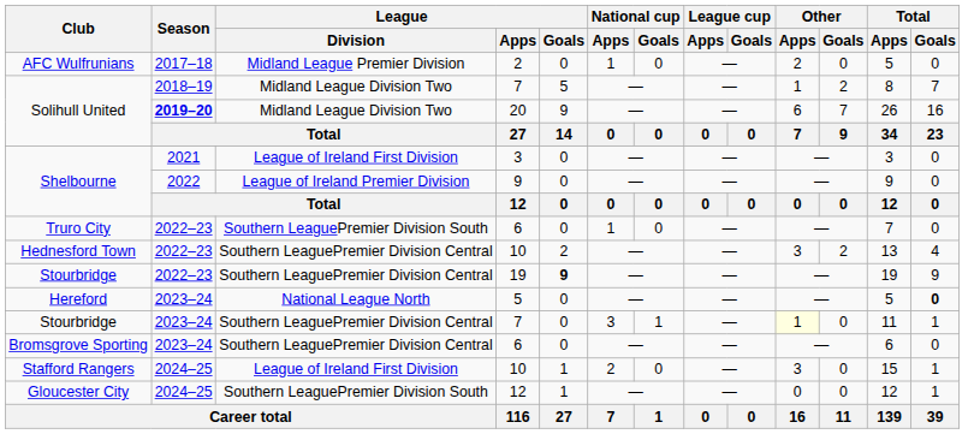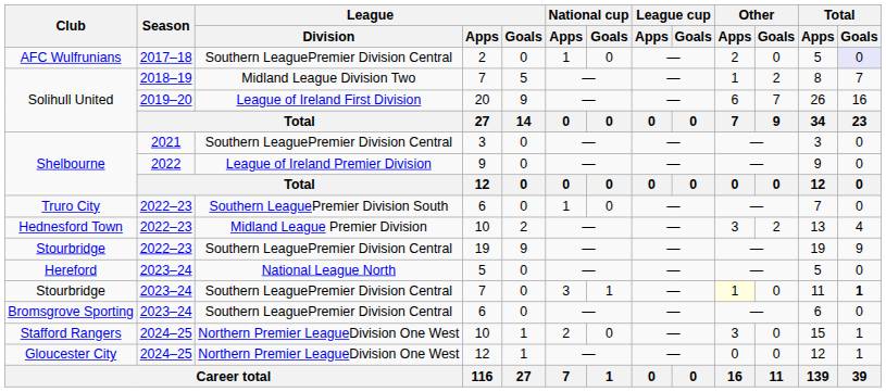 <table class="wikitable" style="text-align: center;">
 <tr>
 <th rowspan="2">Club</th>
 <th rowspan="2">Season</th>
 <th colspan="3">League</th>
 <th colspan="2">National cup</th>
 <th colspan="2">League cup</th>
 <th colspan="2">Other</th>
 <th colspan="2">Total</th>
 </tr>
 <tr>
 <th>Division</th>
 <th>Apps</th>
 <th>Goals</th>
 <th>Apps</th>
 <th>Goals</th>
 <th>Apps</th>
 <th>Goals</th>
 <th>Apps</th>
 <th>Goals</th>
 <th>Apps</th>
 <th>Goals</th>
 </tr>
 <tr>
 <td><a href='#'>AFC Wulfrunians</a></td>
 <td><a href='#'>2017–18</a></td>
-<td><a href='#'>Midland League</a> Premier Division</td>
+<td>Southern LeaguePremier Division Central</td>
 <td>2</td>
 <td>0</td>
 <td>1</td>
 <td>0</td>
 <td colspan="2">—</td>
 <td>2</td>
 <td>0</td>
 <td>5</td>
-<td>0</td>
+<td style="background: lavender;">0</td>
 </tr>
 <tr>
 <td rowspan="3">Solihull United</td>
 <td><a href='#'>2018–19</a></td>
 <td>Midland League Division Two</td>
 <td>7</td>
 <td>5</td>
 <td colspan="2">—</td>
 <td colspan="2">—</td>
 <td>1</td>
 <td>2</td>
 <td>8</td>
 <td>7</td>
 </tr>
 <tr>
-<td><strong><a href='#'>2019–20</a></strong></td>
-<td>Midland League Division Two</td>
+<td><a href='#'>2019–20</a></td>
+<td><a href='#'>League of Ireland First Division</a></td>
 <td>20</td>
 <td>9</td>
 <td colspan="2">—</td>
 <td colspan="2">—</td>
 <td>6</td>
 <td>7</td>
 <td>26</td>
 <td>16</td>
 </tr>
 <tr>
 <th colspan="2">Total</th>
 <th>27</th>
 <th>14</th>
 <th>0</th>
 <th>0</th>
 <th>0</th>
 <th>0</th>
 <th>7</th>
 <th>9</th>
 <th>34</th>
 <th>23</th>
 </tr>
 <tr>
 <td rowspan="3"><a href='#'>Shelbourne</a></td>
 <td><a href='#'>2021</a></td>
-<td><a href='#'>League of Ireland First Division</a></td>
+<td>Southern LeaguePremier Division Central</td>
 <td>3</td>
 <td>0</td>
 <td colspan="2">—</td>
 <td colspan="2">—</td>
 <td colspan="2">—</td>
 <td>3</td>
 <td>0</td>
 </tr>
 <tr>
 <td><a href='#'>2022</a></td>
 <td><a href='#'>League of Ireland Premier Division</a></td>
 <td>9</td>
 <td>0</td>
 <td colspan="2">—</td>
 <td colspan="2">—</td>
 <td colspan="2">—</td>
 <td>9</td>
 <td>0</td>
 </tr>
 <tr>
 <th colspan="2">Total</th>
 <th>12</th>
 <th>0</th>
 <th>0</th>
 <th>0</th>
 <th>0</th>
 <th>0</th>
 <th>0</th>
 <th>0</th>
 <th>12</th>
 <th>0</th>
 </tr>
 <tr>
 <td><a href='#'>Truro City</a></td>
 <td><a href='#'>2022–23</a></td>
 <td><a href='#'>Southern League</a>Premier Division South</td>
 <td>6</td>
 <td>0</td>
 <td>1</td>
 <td>0</td>
 <td colspan="2">—</td>
 <td colspan="2">—</td>
 <td>7</td>
 <td>0</td>
 </tr>
 <tr>
 <td><a href='#'>Hednesford Town</a></td>
 <td><a href='#'>2022–23</a></td>
-<td>Southern LeaguePremier Division Central</td>
+<td><a href='#'>Midland League</a> Premier Division</td>
 <td>10</td>
 <td>2</td>
 <td colspan="2">—</td>
 <td colspan="2">—</td>
 <td>3</td>
 <td>2</td>
 <td>13</td>
 <td>4</td>
 </tr>
 <tr>
 <td><a href='#'>Stourbridge</a></td>
 <td><a href='#'>2022–23</a></td>
 <td>Southern LeaguePremier Division Central</td>
 <td>19</td>
-<td><strong>9</strong></td>
+<td>9</td>
 <td colspan="2">—</td>
 <td colspan="2">—</td>
 <td colspan="2">—</td>
 <td>19</td>
 <td>9</td>
 </tr>
 <tr>
 <td><a href='#'>Hereford</a></td>
 <td><a href='#'>2023–24</a></td>
 <td><a href='#'>National League North</a></td>
 <td>5</td>
 <td>0</td>
 <td colspan="2">—</td>
 <td colspan="2">—</td>
 <td colspan="2">—</td>
 <td>5</td>
-<td><strong>0</strong></td>
+<td>0</td>
 </tr>
 <tr>
 <td>Stourbridge</td>
 <td><a href='#'>2023–24</a></td>
 <td>Southern LeaguePremier Division Central</td>
 <td>7</td>
 <td>0</td>
 <td>3</td>
 <td>1</td>
 <td colspan="2">—</td>
 <td style="background: lightyellow;">1</td>
 <td>0</td>
 <td>11</td>
-<td>1</td>
+<td><strong>1</strong></td>
 </tr>
 <tr>
 <td><a href='#'>Bromsgrove Sporting</a></td>
 <td><a href='#'>2023–24</a></td>
 <td>Southern LeaguePremier Division Central</td>
 <td>6</td>
 <td>0</td>
 <td colspan="2">—</td>
 <td colspan="2">—</td>
 <td colspan="2">—</td>
 <td>6</td>
 <td>0</td>
 </tr>
 <tr>
 <td><a href='#'>Stafford Rangers</a></td>
 <td><a href='#'>2024–25</a></td>
-<td><a href='#'>League of Ireland First Division</a></td>
+<td><a href='#'>Northern Premier League</a>Division One West</td>
 <td>10</td>
 <td>1</td>
 <td>2</td>
 <td>0</td>
 <td colspan="2">—</td>
 <td>3</td>
 <td>0</td>
 <td>15</td>
 <td>1</td>
 </tr>
 <tr>
 <td><a href='#'>Gloucester City</a></td>
 <td><a href='#'>2024–25</a></td>
-<td>Southern LeaguePremier Division South</td>
+<td><a href='#'>Northern Premier League</a>Division One West</td>
 <td>12</td>
 <td>1</td>
 <td colspan="2">—</td>
 <td colspan="2">—</td>
 <td>0</td>
 <td>0</td>
 <td>12</td>
 <td>1</td>
 </tr>
 <tr>
 <th colspan="3">Career total</th>
 <th>116</th>
 <th>27</th>
 <th>7</th>
 <th>1</th>
 <th>0</th>
 <th>0</th>
 <th>16</th>
 <th>11</th>
 <th>139</th>
 <th>39</th>
 </tr>
 </table>
